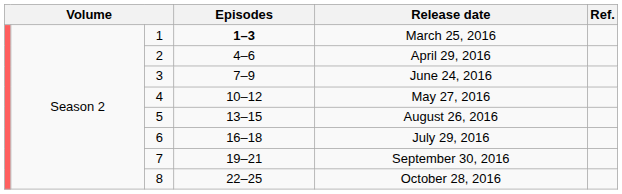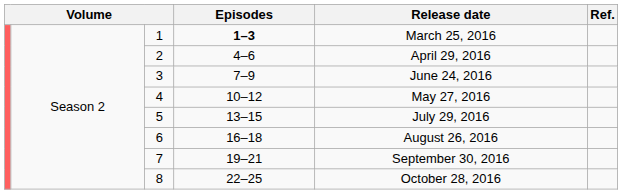 <table class="wikitable" style="text-align: center; width: 60%;">
 <tr>
 <th colspan="3">Volume</th>
 <th>Episodes</th>
 <th>Release date</th>
 <th width="5%">Ref.</th>
 </tr>
 <tr>
 <td rowspan="8" width="1%" style="background: #FF5F5F;"></td>
 <td rowspan="8">Season 2</td>
 <td>1</td>
 <td><strong>1–3</strong></td>
 <td>March 25, 2016</td>
 <td></td>
 </tr>
 <tr>
 <td>2</td>
 <td>4–6</td>
 <td>April 29, 2016</td>
 <td></td>
 </tr>
 <tr>
 <td>3</td>
 <td>7–9</td>
 <td>June 24, 2016</td>
 <td></td>
 </tr>
 <tr>
 <td>4</td>
 <td>10–12</td>
 <td>May 27, 2016</td>
 <td></td>
 </tr>
 <tr>
 <td>5</td>
 <td>13–15</td>
-<td>August 26, 2016</td>
+<td>July 29, 2016</td>
 <td></td>
 </tr>
 <tr>
 <td>6</td>
 <td>16–18</td>
-<td>July 29, 2016</td>
+<td>August 26, 2016</td>
 <td></td>
 </tr>
 <tr>
 <td>7</td>
 <td>19–21</td>
 <td>September 30, 2016</td>
 <td></td>
 </tr>
 <tr>
 <td>8</td>
 <td>22–25</td>
 <td>October 28, 2016</td>
 <td></td>
 </tr>
 </table>
